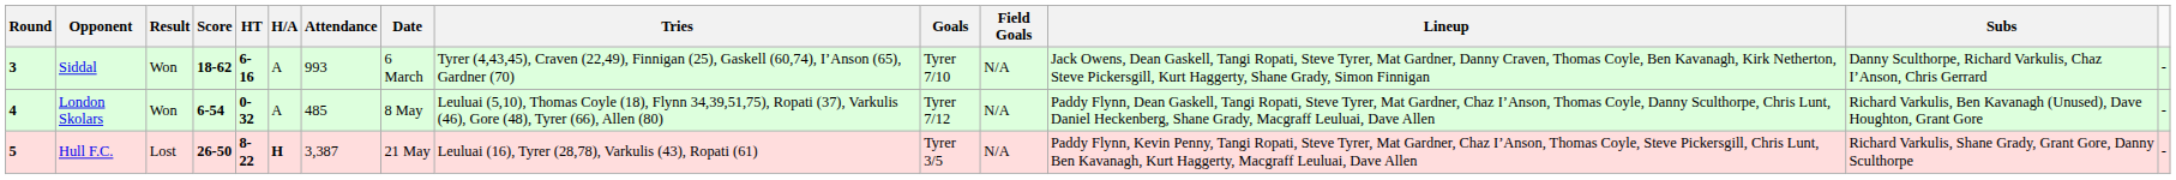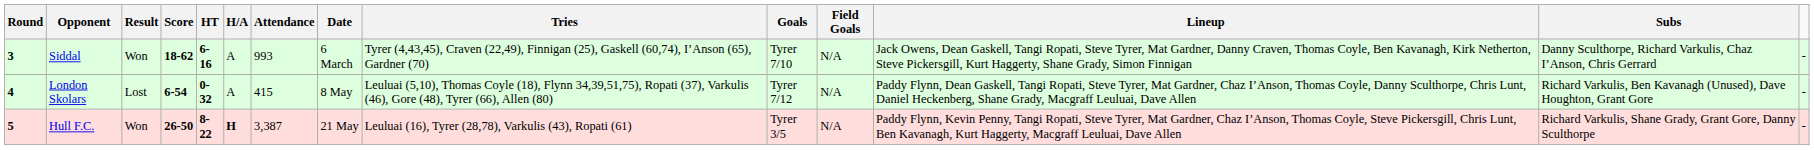 <table class="wikitable" style="font-size:85%;" width="100%">
 <tr>
 <th>Round</th>
 <th>Opponent</th>
 <th>Result</th>
 <th>Score</th>
 <th>HT</th>
 <th>H/A</th>
 <th>Attendance</th>
 <th>Date</th>
 <th>Tries</th>
 <th>Goals</th>
 <th>Field Goals</th>
 <th>Lineup</th>
 <th>Subs</th>
 </tr>
 <tr bgcolor="#ddffdd">
 <td><strong>3</strong></td>
 <td><a href='#'>Siddal</a></td>
 <td>Won</td>
 <td><strong>18-62</strong></td>
 <td><strong>6-16</strong></td>
 <td>A</td>
 <td>993</td>
 <td>6 March</td>
 <td>Tyrer (4,43,45), Craven (22,49), Finnigan (25), Gaskell (60,74), I’Anson (65), Gardner (70)</td>
 <td>Tyrer 7/10</td>
 <td>N/A</td>
 <td>Jack Owens, Dean Gaskell, Tangi Ropati, Steve Tyrer, Mat Gardner, Danny Craven, Thomas Coyle, Ben Kavanagh, Kirk Netherton, Steve Pickersgill, Kurt Haggerty, Shane Grady, Simon Finnigan</td>
 <td>Danny Sculthorpe, Richard Varkulis, Chaz I’Anson, Chris Gerrard</td>
 <td>-</td>
 </tr>
 <tr bgcolor="#ddffdd">
 <td><strong>4</strong></td>
 <td><a href='#'>London Skolars</a></td>
-<td>Won</td>
+<td>Lost</td>
 <td><strong>6-54</strong></td>
 <td><strong>0-32</strong></td>
 <td>A</td>
-<td>485</td>
+<td>415</td>
 <td>8 May</td>
 <td>Leuluai (5,10), Thomas Coyle (18), Flynn 34,39,51,75), Ropati (37), Varkulis (46), Gore (48), Tyrer (66), Allen (80)</td>
 <td>Tyrer 7/12</td>
 <td>N/A</td>
 <td>Paddy Flynn, Dean Gaskell, Tangi Ropati, Steve Tyrer, Mat Gardner, Chaz I’Anson, Thomas Coyle, Danny Sculthorpe, Chris Lunt, Daniel Heckenberg, Shane Grady, Macgraff Leuluai, Dave Allen</td>
 <td>Richard Varkulis, Ben Kavanagh (Unused), Dave Houghton, Grant Gore</td>
 <td>-</td>
 </tr>
 <tr bgcolor="#ffdddd">
 <td><strong>5</strong></td>
 <td><a href='#'>Hull F.C.</a></td>
-<td>Lost</td>
+<td>Won</td>
 <td><strong>26-50</strong></td>
 <td><strong>8-22</strong></td>
 <td><strong>H</strong></td>
 <td>3,387</td>
 <td>21 May</td>
 <td>Leuluai (16), Tyrer (28,78), Varkulis (43), Ropati (61)</td>
 <td>Tyrer 3/5</td>
 <td>N/A</td>
 <td>Paddy Flynn, Kevin Penny, Tangi Ropati, Steve Tyrer, Mat Gardner, Chaz I’Anson, Thomas Coyle, Steve Pickersgill, Chris Lunt, Ben Kavanagh, Kurt Haggerty, Macgraff Leuluai, Dave Allen</td>
 <td>Richard Varkulis, Shane Grady, Grant Gore, Danny Sculthorpe</td>
 <td>-</td>
 </tr>
 </table>
